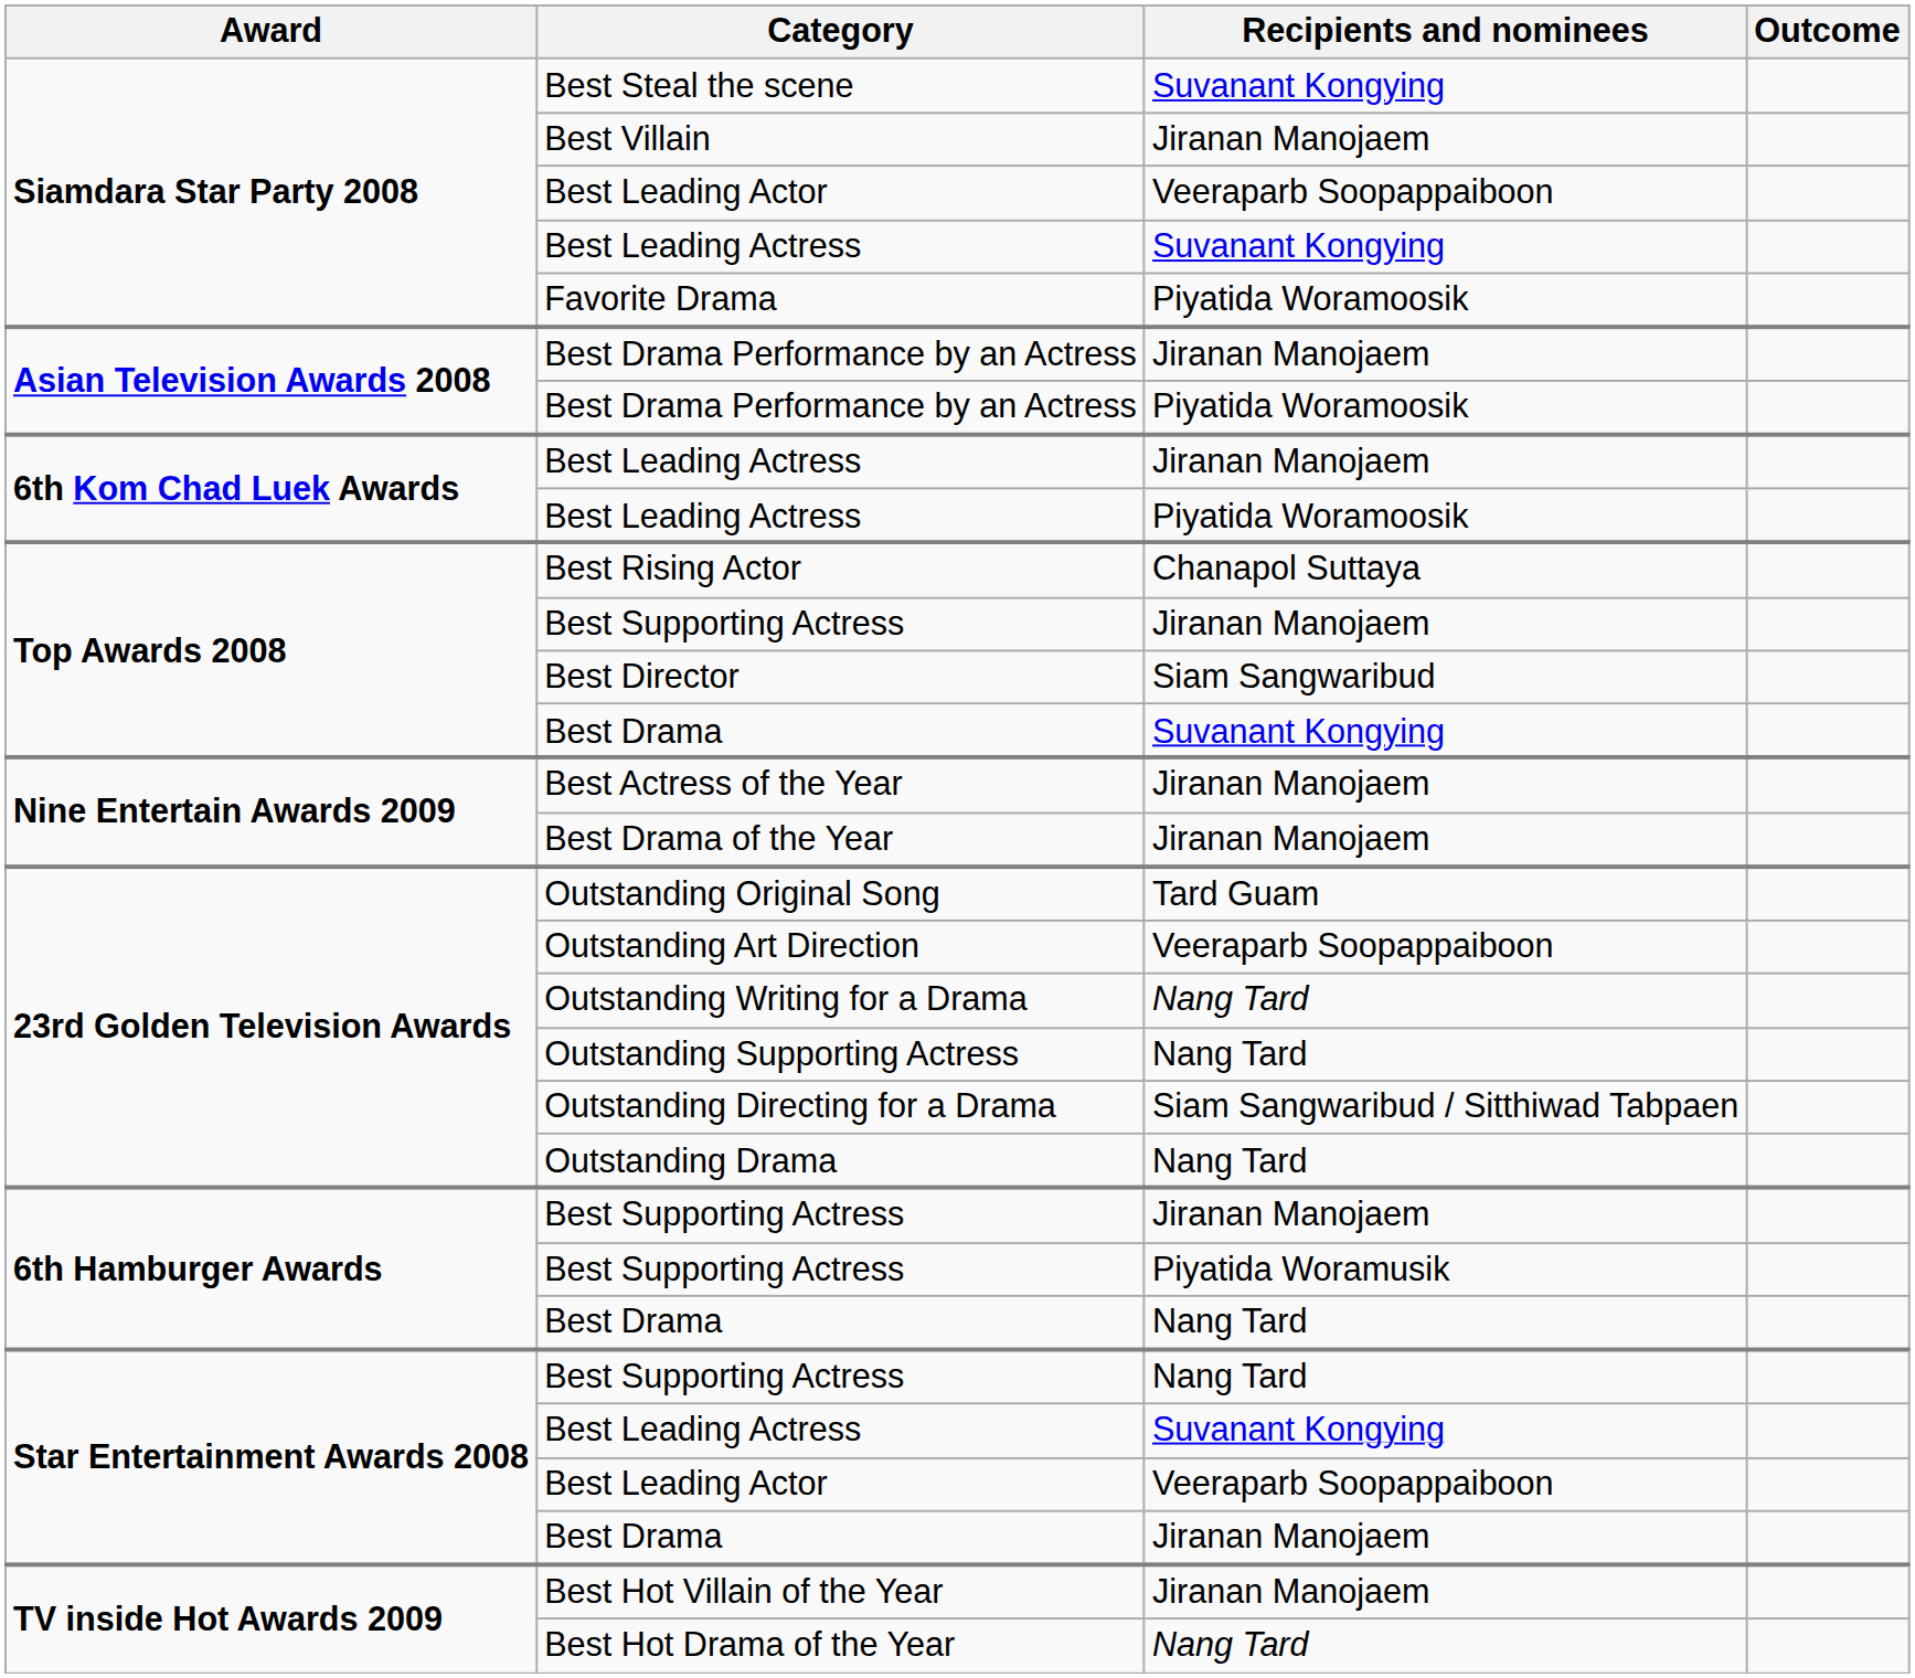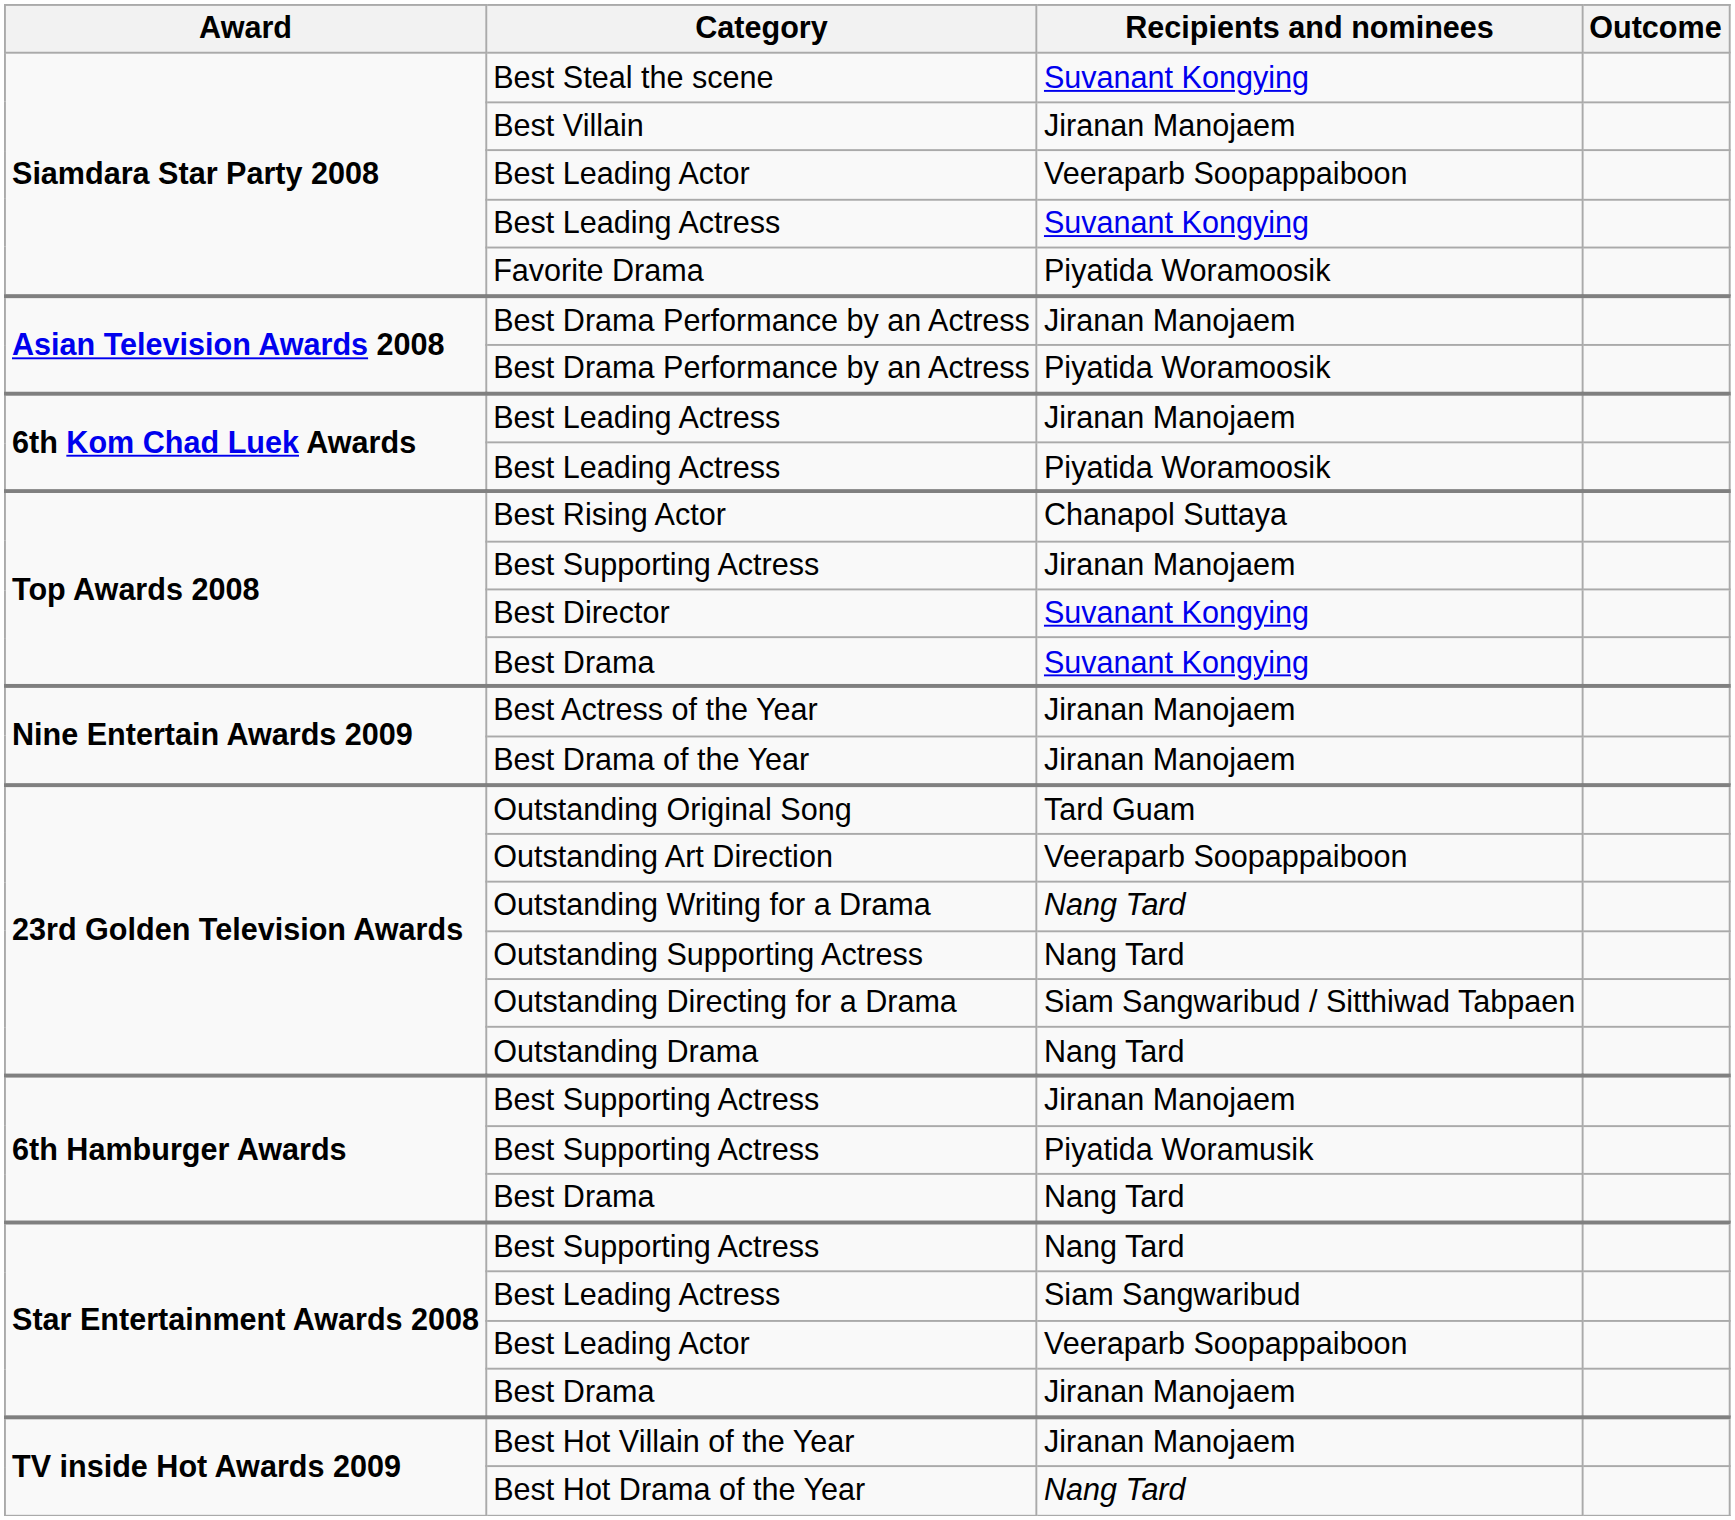 <table class="wikitable" style="font-size: 100%;">
 <tr>
 <th>Award</th>
 <th>Category</th>
 <th>Recipients and nominees</th>
 <th>Outcome</th>
 </tr>
 <tr>
 <td rowspan="5"><strong>Siamdara Star Party 2008</strong></td>
 <td>Best Steal the scene</td>
 <td><a href='#'>Suvanant Kongying</a></td>
 <td></td>
 </tr>
 <tr>
 <td>Best Villain</td>
 <td>Jiranan Manojaem</td>
 <td></td>
 </tr>
 <tr>
 <td>Best Leading Actor</td>
 <td>Veeraparb Soopappaiboon</td>
 <td></td>
 </tr>
 <tr>
 <td>Best Leading Actress</td>
 <td><a href='#'>Suvanant Kongying</a></td>
 <td></td>
 </tr>
 <tr>
 <td>Favorite Drama</td>
 <td>Piyatida Woramoosik</td>
 <td></td>
 </tr>
 <tr>
 </tr>
 <tr style="border-top:2px solid gray;">
 <td rowspan="2"><strong><a href='#'>Asian Television Awards</a> 2008</strong></td>
 <td>Best Drama Performance by an Actress</td>
 <td>Jiranan Manojaem</td>
 <td></td>
 </tr>
 <tr>
 <td>Best Drama Performance by an Actress</td>
 <td>Piyatida Woramoosik</td>
 <td></td>
 </tr>
 <tr>
 </tr>
 <tr style="border-top:2px solid gray;">
 <td rowspan="2"><strong>6th <a href='#'>Kom Chad Luek</a> Awards</strong></td>
 <td>Best Leading Actress</td>
 <td>Jiranan Manojaem</td>
 <td></td>
 </tr>
 <tr>
 <td>Best Leading Actress</td>
 <td>Piyatida Woramoosik</td>
 <td></td>
 </tr>
 <tr>
 </tr>
 <tr style="border-top:2px solid gray;">
 <td rowspan="4"><strong>Top Awards 2008</strong></td>
 <td>Best Rising Actor</td>
 <td>Chanapol Suttaya</td>
 <td></td>
 </tr>
 <tr>
 <td>Best Supporting Actress</td>
 <td>Jiranan Manojaem</td>
 <td></td>
 </tr>
 <tr>
 <td>Best Director</td>
-<td>Siam Sangwaribud</td>
+<td><a href='#'>Suvanant Kongying</a></td>
 <td></td>
 </tr>
 <tr>
 <td>Best Drama</td>
 <td><a href='#'>Suvanant Kongying</a></td>
 <td></td>
 </tr>
 <tr>
 </tr>
 <tr style="border-top:2px solid gray;">
 <td rowspan="2"><strong>Nine Entertain Awards 2009</strong></td>
 <td>Best Actress of the Year</td>
 <td>Jiranan Manojaem</td>
 <td></td>
 </tr>
 <tr>
 <td>Best Drama of the Year</td>
 <td>Jiranan Manojaem</td>
 <td></td>
 </tr>
 <tr>
 </tr>
 <tr style="border-top:2px solid gray;">
 <td rowspan="6"><strong>23rd Golden Television Awards</strong></td>
 <td>Outstanding Original Song</td>
 <td>Tard Guam</td>
 <td></td>
 </tr>
 <tr>
 <td>Outstanding Art Direction</td>
 <td>Veeraparb Soopappaiboon</td>
 <td></td>
 </tr>
 <tr>
 <td>Outstanding Writing for a Drama</td>
 <td><em>Nang Tard</em></td>
 <td></td>
 </tr>
 <tr>
 <td>Outstanding Supporting Actress</td>
 <td>Nang Tard</td>
 <td></td>
 </tr>
 <tr>
 <td>Outstanding Directing for a Drama</td>
 <td>Siam Sangwaribud / Sitthiwad Tabpaen</td>
 <td></td>
 </tr>
 <tr>
 <td>Outstanding Drama</td>
 <td>Nang Tard</td>
 <td></td>
 </tr>
 <tr>
 </tr>
 <tr style="border-top:2px solid gray;">
 <td rowspan="3"><strong>6th Hamburger Awards</strong></td>
 <td>Best Supporting Actress</td>
 <td>Jiranan Manojaem</td>
 <td></td>
 </tr>
 <tr>
 <td>Best Supporting Actress</td>
 <td>Piyatida Woramusik</td>
 <td></td>
 </tr>
 <tr>
 <td>Best Drama</td>
 <td>Nang Tard</td>
 <td></td>
 </tr>
 <tr>
 </tr>
 <tr style="border-top:2px solid gray;">
 <td rowspan="4"><strong>Star Entertainment Awards 2008</strong></td>
 <td>Best Supporting Actress</td>
 <td>Nang Tard</td>
 <td></td>
 </tr>
 <tr>
 <td>Best Leading Actress</td>
-<td><a href='#'>Suvanant Kongying</a></td>
+<td>Siam Sangwaribud</td>
 <td></td>
 </tr>
 <tr>
 <td>Best Leading Actor</td>
 <td>Veeraparb Soopappaiboon</td>
 <td></td>
 </tr>
 <tr>
 <td>Best Drama</td>
 <td>Jiranan Manojaem</td>
 <td></td>
 </tr>
 <tr>
 </tr>
 <tr style="border-top:2px solid gray;">
 <td rowspan="2"><strong>TV inside Hot Awards 2009</strong></td>
 <td>Best Hot Villain of the Year</td>
 <td>Jiranan Manojaem</td>
 <td></td>
 </tr>
 <tr>
 <td>Best Hot Drama of the Year</td>
 <td><em>Nang Tard</em></td>
 <td></td>
 </tr>
 </table>
